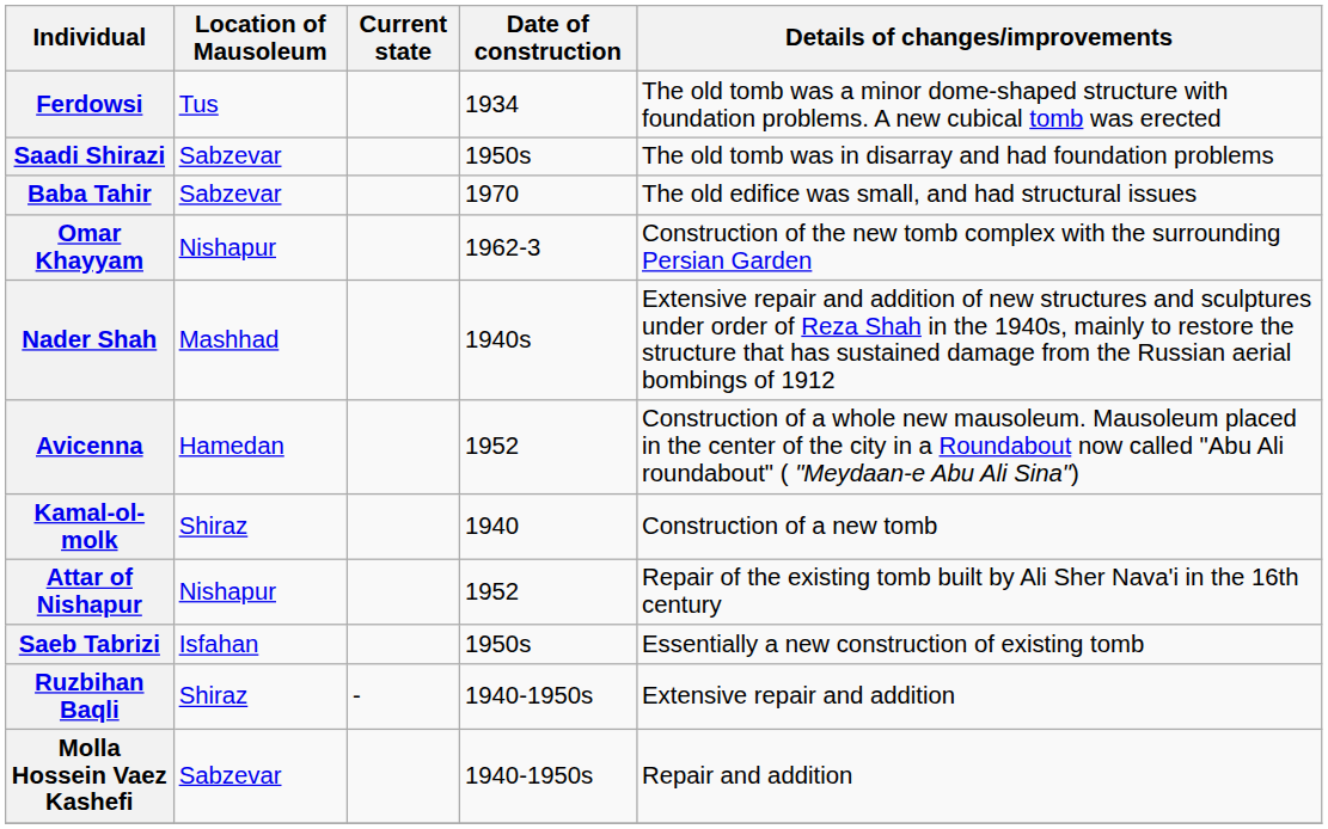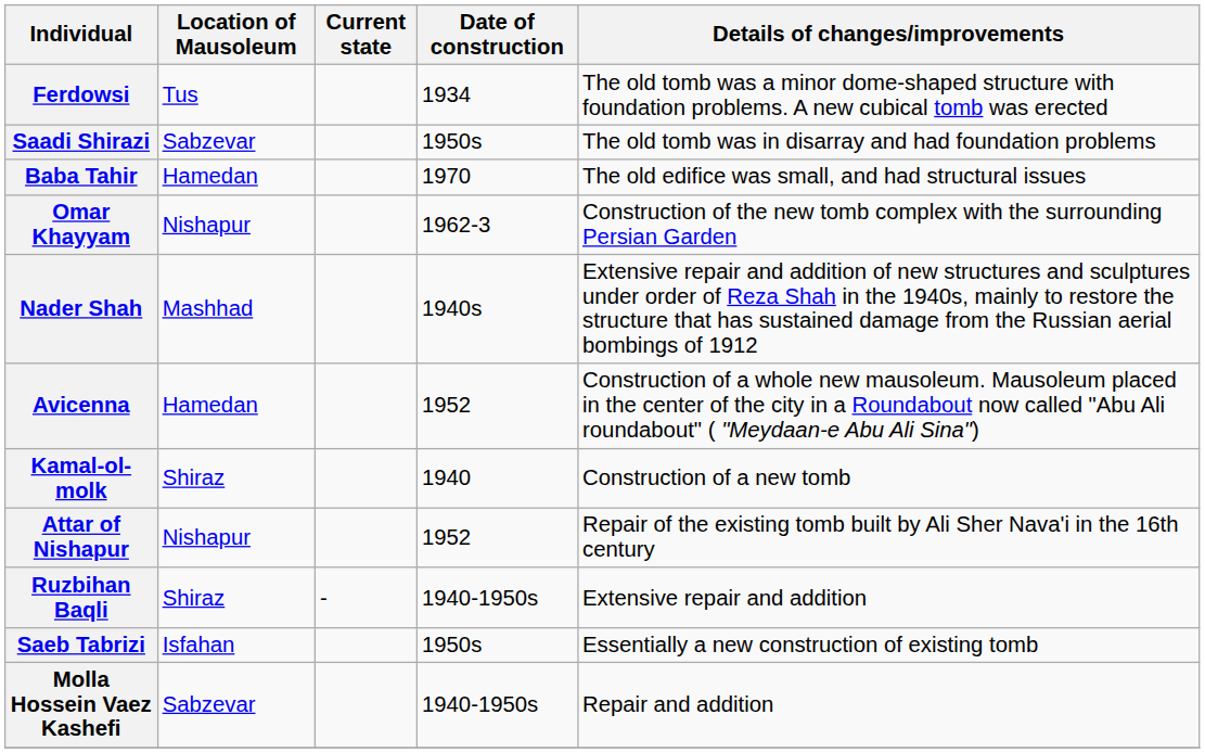 <table border="1" class="wikitable">
 <tr>
 <th>Individual</th>
 <th>Location of Mausoleum</th>
 <th>Current state</th>
 <th>Date of construction</th>
 <th>Details of changes/improvements</th>
 </tr>
 <tr>
 <th><a href='#'>Ferdowsi</a></th>
 <td><a href='#'>Tus</a></td>
 <td></td>
 <td>1934</td>
 <td>The old tomb was a minor dome-shaped structure with foundation problems. A new cubical <a href='#'>tomb</a> was erected</td>
 </tr>
 <tr>
 <th><a href='#'>Saadi Shirazi</a></th>
 <td><a href='#'>Sabzevar</a></td>
 <td></td>
 <td>1950s</td>
 <td>The old tomb was in disarray and had foundation problems</td>
 </tr>
 <tr>
 <th><a href='#'>Baba Tahir</a></th>
-<td><a href='#'>Sabzevar</a></td>
+<td><a href='#'>Hamedan</a></td>
 <td></td>
 <td>1970</td>
 <td>The old edifice was small, and had structural issues</td>
 </tr>
 <tr |->
 <th><a href='#'>Omar Khayyam</a></th>
 <td><a href='#'>Nishapur</a></td>
 <td></td>
 <td>1962-3</td>
 <td>Construction of the new tomb complex with the surrounding <a href='#'>Persian Garden</a></td>
 </tr>
 <tr |->
 <th><a href='#'>Nader Shah</a></th>
 <td><a href='#'>Mashhad</a></td>
 <td></td>
 <td>1940s</td>
 <td>Extensive repair and addition of new structures and sculptures under order of <a href='#'>Reza Shah</a> in the 1940s, mainly to restore the structure that has sustained damage from the Russian aerial bombings of 1912</td>
 </tr>
 <tr |->
 <th><a href='#'>Avicenna</a></th>
 <td><a href='#'>Hamedan</a></td>
 <td></td>
 <td>1952</td>
 <td>Construction of a whole new mausoleum. Mausoleum placed in the center of the city in a <a href='#'>Roundabout</a> now called "Abu Ali roundabout" ( <em>"Meydaan-e Abu Ali Sina"</em>)</td>
 </tr>
 <tr |->
 <th><a href='#'>Kamal-ol-molk</a></th>
 <td><a href='#'>Shiraz</a></td>
 <td></td>
 <td>1940</td>
 <td>Construction of a new tomb</td>
 </tr>
 <tr |->
 <th><a href='#'>Attar of Nishapur</a></th>
 <td><a href='#'>Nishapur</a></td>
 <td></td>
 <td>1952</td>
 <td>Repair of the existing tomb built by Ali Sher Nava'i in the 16th century</td>
 </tr>
 <tr |->
+<th><a href='#'>Ruzbihan Baqli</a></th>
+<td><a href='#'>Shiraz</a></td>
+<td>-</td>
+<td>1940-1950s</td>
+<td>Extensive repair and addition</td>
+</tr>
+<tr |->
 <th><a href='#'>Saeb Tabrizi</a></th>
 <td><a href='#'>Isfahan</a></td>
 <td></td>
 <td>1950s</td>
 <td>Essentially a new construction of existing tomb</td>
-</tr>
-<tr |->
-<th><a href='#'>Ruzbihan Baqli</a></th>
-<td><a href='#'>Shiraz</a></td>
-<td>-</td>
-<td>1940-1950s</td>
-<td>Extensive repair and addition</td>
 </tr>
 <tr |->
 <th>Molla Hossein Vaez Kashefi</th>
 <td><a href='#'>Sabzevar</a></td>
 <td></td>
 <td>1940-1950s</td>
 <td>Repair and addition</td>
 </tr>
 <tr |->
 </tr>
 </table>
